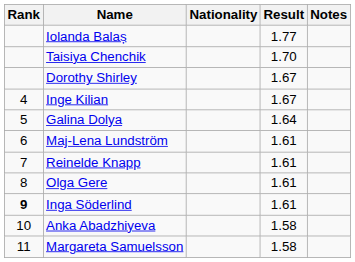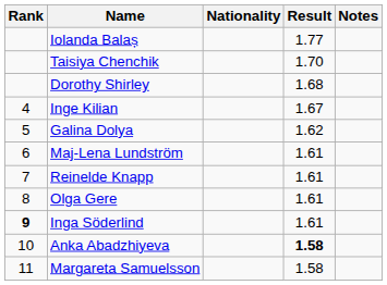 <table class="wikitable sortable" style="text-align:center">
 <tr>
 <th>Rank</th>
 <th>Name</th>
 <th>Nationality</th>
 <th>Result</th>
 <th>Notes</th>
 </tr>
 <tr>
 <td></td>
 <td align=left><a href='#'>Iolanda Balaș</a></td>
 <td align=left></td>
 <td>1.77</td>
 <td></td>
 </tr>
 <tr>
 <td></td>
 <td align=left><a href='#'>Taisiya Chenchik</a></td>
 <td align=left></td>
 <td>1.70</td>
 <td></td>
 </tr>
 <tr>
 <td></td>
 <td align=left><a href='#'>Dorothy Shirley</a></td>
 <td align=left></td>
-<td>1.67</td>
+<td>1.68</td>
 <td></td>
 </tr>
 <tr>
 <td>4</td>
 <td align=left><a href='#'>Inge Kilian</a></td>
 <td align=left></td>
 <td>1.67</td>
 <td></td>
 </tr>
 <tr>
 <td>5</td>
 <td align=left><a href='#'>Galina Dolya</a></td>
 <td align=left></td>
-<td>1.64</td>
+<td>1.62</td>
 <td></td>
 </tr>
 <tr>
 <td>6</td>
 <td align=left><a href='#'>Maj-Lena Lundström</a></td>
 <td align=left></td>
 <td>1.61</td>
 <td></td>
 </tr>
 <tr>
 <td>7</td>
 <td align=left><a href='#'>Reinelde Knapp</a></td>
 <td align=left></td>
 <td>1.61</td>
 <td></td>
 </tr>
 <tr>
 <td>8</td>
 <td align=left><a href='#'>Olga Gere</a></td>
 <td align=left></td>
 <td>1.61</td>
 <td></td>
 </tr>
 <tr>
 <td><strong>9</strong></td>
 <td align=left><a href='#'>Inga Söderlind</a></td>
 <td align=left></td>
 <td>1.61</td>
 <td></td>
 </tr>
 <tr>
 <td>10</td>
 <td align=left><a href='#'>Anka Abadzhiyeva</a></td>
 <td align=left></td>
-<td>1.58</td>
+<td><strong>1.58</strong></td>
 <td></td>
 </tr>
 <tr>
 <td>11</td>
 <td align=left><a href='#'>Margareta Samuelsson</a></td>
 <td align=left></td>
 <td>1.58</td>
 <td></td>
 </tr>
 </table>
